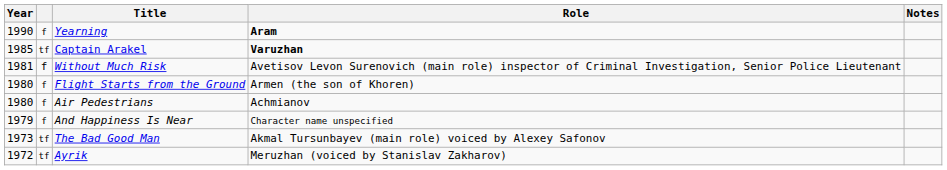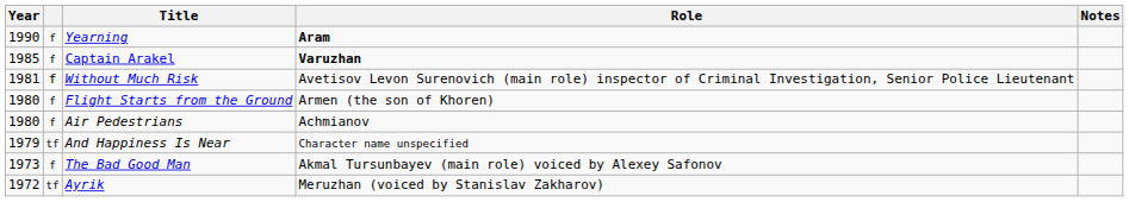 <table class="wikitable sortable" style="">
 <tr>
 <th>Year</th>
 <th></th>
 <th>Title</th>
 <th>Role</th>
 <th>Notes</th>
 </tr>
 <tr>
 <td rowspan="">1990</td>
 <td style="text-align:center;"><small><span>f</span></small></td>
 <td><em><a href='#'>Yearning</a></em></td>
 <td><strong>Aram</strong></td>
 <td></td>
 </tr>
 <tr>
 <td rowspan="">1985</td>
-<td style="text-align:center;"><small><span>tf</span></small></td>
+<td style="text-align:center;"><small><span>f</span></small></td>
 <td><a href='#'>Captain Arakel</a></td>
 <td><strong>Varuzhan</strong></td>
 <td></td>
 </tr>
 <tr>
 <td rowspan="">1981</td>
 <td style="text-align:center;">f</td>
 <td><em><a href='#'>Without Much Risk</a></em></td>
 <td>Avetisov Levon Surenovich (main role) inspector of Criminal Investigation, Senior Police Lieutenant </td>
 <td></td>
 </tr>
 <tr>
 <td rowspan="">1980</td>
 <td style="text-align:center;"><small><span>f</span></small></td>
 <td><a href='#'><em>Flight Starts from the Ground</em></a></td>
 <td>Armen (the son of Khoren)</td>
 <td></td>
 </tr>
 <tr>
 <td rowspan="">1980</td>
 <td style="text-align:center;"><small><span>f</span></small></td>
 <td><em>Air Pedestrians</em></td>
 <td>Achmianov</td>
 <td></td>
 </tr>
 <tr>
 <td>1979</td>
-<td style="text-align:center;"><small><span>f</span></small></td>
+<td style="text-align:center;"><small><span>tf</span></small></td>
 <td><em>And Happiness Is Near</em></td>
 <td><small>Character name unspecified</small></td>
 <td></td>
 </tr>
 <tr>
 <td rowspan="">1973</td>
-<td style="text-align:center;"><small><span>tf</span></small></td>
+<td style="text-align:center;"><small><span>f</span></small></td>
 <td><em><a href='#'>The Bad Good Man</a></em></td>
 <td>Akmal Tursunbayev (main role) voiced by Alexey Safonov</td>
 <td></td>
 </tr>
 <tr>
 <td rowspan="">1972</td>
 <td style="text-align:center;"><small><span>tf</span></small></td>
 <td><em><a href='#'>Ayrik</a></em></td>
 <td>Meruzhan (voiced by Stanislav Zakharov)</td>
 <td></td>
 </tr>
 </table>
